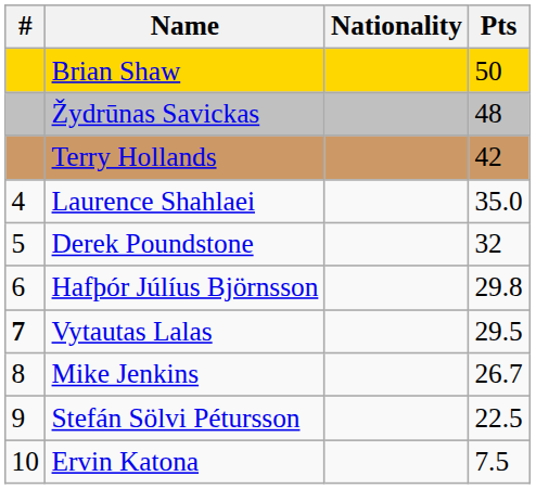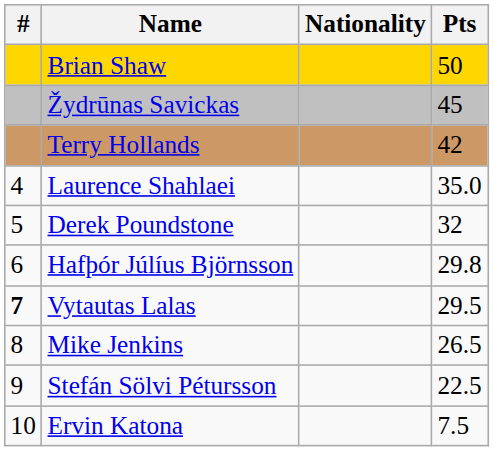 <table class="wikitable">
 <tr>
 <th>#</th>
 <th>Name</th>
 <th>Nationality</th>
 <th>Pts</th>
 </tr>
 <tr style="background:gold;">
 <td></td>
 <td><a href='#'>Brian Shaw</a></td>
 <td></td>
 <td>50</td>
 </tr>
 <tr style="background:silver;">
 <td></td>
 <td><a href='#'>Žydrūnas Savickas</a></td>
 <td></td>
-<td>48</td>
+<td>45</td>
 </tr>
 <tr style="background:#c96;">
 <td></td>
 <td><a href='#'>Terry Hollands</a></td>
 <td></td>
 <td>42</td>
 </tr>
 <tr>
 <td>4</td>
 <td><a href='#'>Laurence Shahlaei</a></td>
 <td></td>
 <td>35.0</td>
 </tr>
 <tr>
 <td>5</td>
 <td><a href='#'>Derek Poundstone</a></td>
 <td></td>
 <td>32</td>
 </tr>
 <tr>
 <td>6</td>
 <td><a href='#'>Hafþór Júlíus Björnsson</a></td>
 <td></td>
 <td>29.8</td>
 </tr>
 <tr>
 <td><strong>7</strong></td>
 <td><a href='#'>Vytautas Lalas</a></td>
 <td></td>
 <td>29.5</td>
 </tr>
 <tr>
 <td>8</td>
 <td><a href='#'>Mike Jenkins</a></td>
 <td></td>
-<td>26.7</td>
+<td>26.5</td>
 </tr>
 <tr>
 <td>9</td>
 <td><a href='#'>Stefán Sölvi Pétursson</a></td>
 <td></td>
 <td>22.5</td>
 </tr>
 <tr>
 <td>10</td>
 <td><a href='#'>Ervin Katona</a></td>
 <td></td>
 <td>7.5</td>
 </tr>
 </table>
